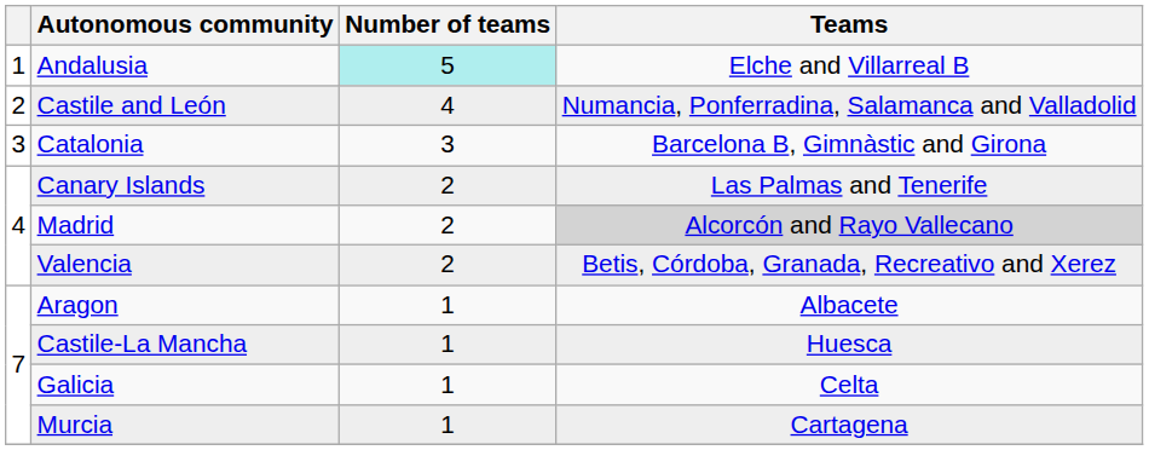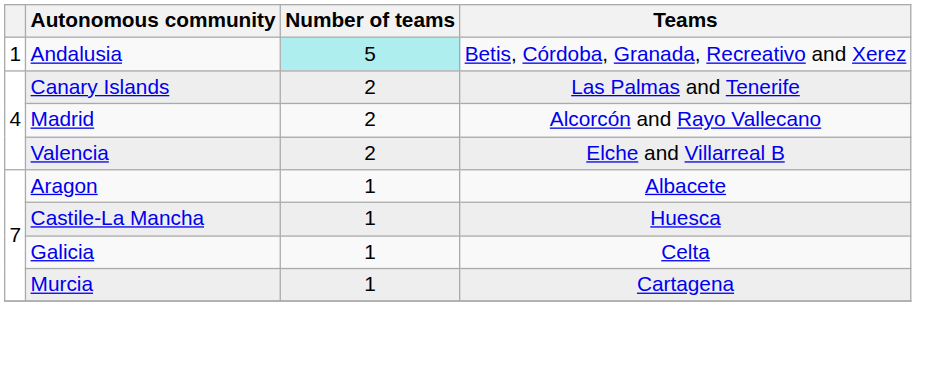 <table class="wikitable">
 <tr>
 <th></th>
 <th>Autonomous community</th>
 <th>Number of teams</th>
 <th>Teams</th>
 </tr>
 <tr>
 <td rowspan=1 bgcolor=white>1</td>
 <td><a href='#'>Andalusia</a></td>
 <td align=center style="background: paleturquoise;">5</td>
-<td align=center><a href='#'>Elche</a> and <a href='#'>Villarreal B</a></td>
-</tr>
-<tr bgcolor="EEEEEE">
-<td rowspan=1 bgcolor=white>2</td>
-<td><a href='#'>Castile and León</a></td>
-<td align=center>4</td>
-<td align=center><a href='#'>Numancia</a>, <a href='#'>Ponferradina</a>, <a href='#'>Salamanca</a> and <a href='#'>Valladolid</a></td>
-</tr>
-<tr>
-<td rowspan=1 bgcolor=white>3</td>
-<td><a href='#'>Catalonia</a></td>
-<td align=center>3</td>
-<td align=center><a href='#'>Barcelona B</a>, <a href='#'>Gimnàstic</a> and <a href='#'>Girona</a></td>
+<td align=center><a href='#'>Betis</a>, <a href='#'>Córdoba</a>, <a href='#'>Granada</a>, <a href='#'>Recreativo</a> and <a href='#'>Xerez</a></td>
 </tr>
 <tr bgcolor="EEEEEE">
 <td rowspan=3 bgcolor=white>4</td>
 <td><a href='#'>Canary Islands</a></td>
 <td align=center>2</td>
 <td align=center><a href='#'>Las Palmas</a> and <a href='#'>Tenerife</a></td>
 </tr>
 <tr>
 <td><a href='#'>Madrid</a></td>
 <td align=center>2</td>
-<td align=center style="background: lightgrey;"><a href='#'>Alcorcón</a> and <a href='#'>Rayo Vallecano</a></td>
+<td align=center><a href='#'>Alcorcón</a> and <a href='#'>Rayo Vallecano</a></td>
 </tr>
 <tr bgcolor="EEEEEE">
 <td><a href='#'>Valencia</a></td>
 <td align=center>2</td>
-<td align=center><a href='#'>Betis</a>, <a href='#'>Córdoba</a>, <a href='#'>Granada</a>, <a href='#'>Recreativo</a> and <a href='#'>Xerez</a></td>
+<td align=center><a href='#'>Elche</a> and <a href='#'>Villarreal B</a></td>
 </tr>
 <tr>
 <td rowspan=4 bgcolor=white>7</td>
 <td><a href='#'>Aragon</a></td>
 <td align=center>1</td>
 <td align=center><a href='#'>Albacete</a></td>
 </tr>
 <tr bgcolor="EEEEEE">
 <td><a href='#'>Castile-La Mancha</a></td>
 <td align=center>1</td>
 <td align=center><a href='#'>Huesca</a></td>
 </tr>
 <tr>
 <td><a href='#'>Galicia</a></td>
 <td align=center>1</td>
 <td align=center><a href='#'>Celta</a></td>
 </tr>
 <tr bgcolor="EEEEEE">
 <td><a href='#'>Murcia</a></td>
 <td align=center>1</td>
 <td align=center><a href='#'>Cartagena</a></td>
 </tr>
 <tr>
 </tr>
 </table>
